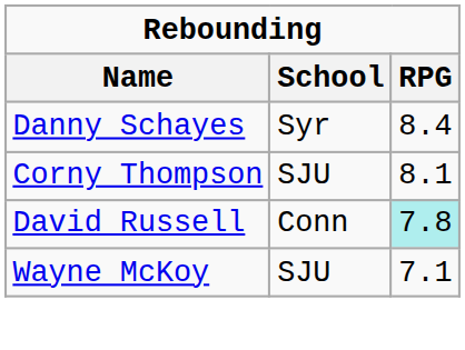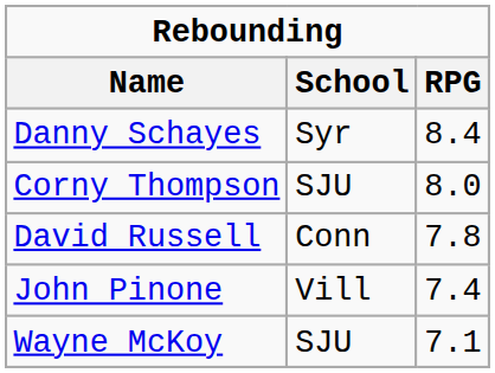 <table class="wikitable">
 <tr>
 <td colspan=3 style="text-align:center;"><strong>Rebounding</strong></td>
 </tr>
 <tr>
 <th>Name</th>
 <th>School</th>
 <th>RPG</th>
 </tr>
 <tr>
 <td><a href='#'>Danny Schayes</a></td>
 <td>Syr</td>
 <td>8.4</td>
 </tr>
 <tr>
 <td><a href='#'>Corny Thompson</a></td>
 <td>SJU</td>
-<td>8.1</td>
+<td>8.0</td>
 </tr>
 <tr>
 <td><a href='#'>David Russell</a></td>
 <td>Conn</td>
-<td style="background: paleturquoise;">7.8</td>
+<td>7.8</td>
+</tr>
+<tr>
+<td><a href='#'>John Pinone</a></td>
+<td>Vill</td>
+<td>7.4</td>
 </tr>
 <tr>
 <td><a href='#'>Wayne McKoy</a></td>
 <td>SJU</td>
 <td>7.1</td>
 </tr>
 </table>
